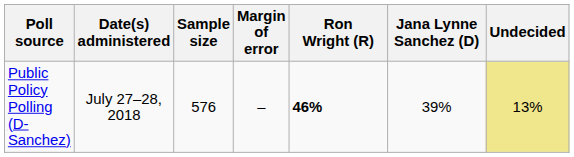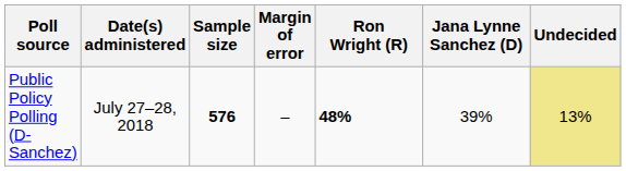 <table class="wikitable">
 <tr>
 <th>Poll source</th>
 <th>Date(s)<br>administered</th>
 <th>Sample<br>size</th>
 <th>Margin of<br>error</th>
 <th style="width:100px;">Ron<br>Wright (R)</th>
 <th style="width:100px;">Jana Lynne<br>Sanchez (D)</th>
 <th>Undecided</th>
 </tr>
 <tr>
 <td><a href='#'>Public Policy Polling (D-Sanchez)</a></td>
 <td align=center>July 27–28, 2018</td>
-<td align=center>576</td>
+<td align=center><strong>576</strong></td>
 <td align=center>–</td>
-<td><strong>46%</strong></td>
+<td><strong>48%</strong></td>
 <td align=center>39%</td>
 <td align=center style="background: khaki;">13%</td>
 </tr>
 </table>
